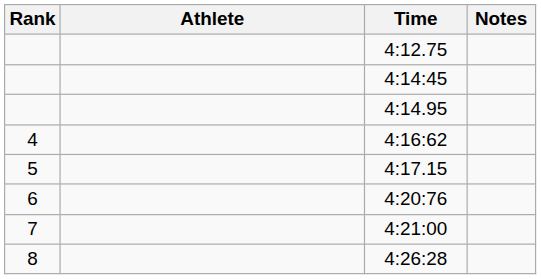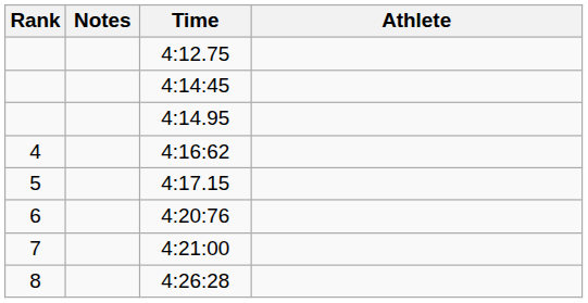 <table class="wikitable" style="text-align:center">
 <tr>
 <th width=40>Rank</th>
+<th width=50>Notes</th>
+<th width=80>Time</th>
 <th width=250>Athlete</th>
-<th width=80>Time</th>
-<th width=50>Notes</th>
 </tr>
 <tr>
 <td></td>
+<td></td>
+<td>4:12.75</td>
 <td align=left></td>
-<td>4:12.75</td>
-<td></td>
 </tr>
 <tr>
 <td></td>
+<td></td>
+<td>4:14:45</td>
 <td align=left></td>
-<td>4:14:45</td>
-<td></td>
 </tr>
 <tr>
 <td></td>
+<td></td>
+<td>4:14.95</td>
 <td align=left></td>
-<td>4:14.95</td>
-<td></td>
 </tr>
 <tr>
 <td>4</td>
+<td></td>
+<td>4:16:62</td>
 <td align=left></td>
-<td>4:16:62</td>
-<td></td>
 </tr>
 <tr>
 <td>5</td>
+<td></td>
+<td>4:17.15</td>
 <td align=left></td>
-<td>4:17.15</td>
-<td></td>
 </tr>
 <tr>
 <td>6</td>
+<td></td>
+<td>4:20:76</td>
 <td align=left></td>
-<td>4:20:76</td>
-<td></td>
 </tr>
 <tr>
 <td>7</td>
+<td></td>
+<td>4:21:00</td>
 <td align=left></td>
-<td>4:21:00</td>
-<td></td>
 </tr>
 <tr>
 <td>8</td>
+<td></td>
+<td>4:26:28</td>
 <td align=left></td>
-<td>4:26:28</td>
-<td></td>
 </tr>
 </table>
